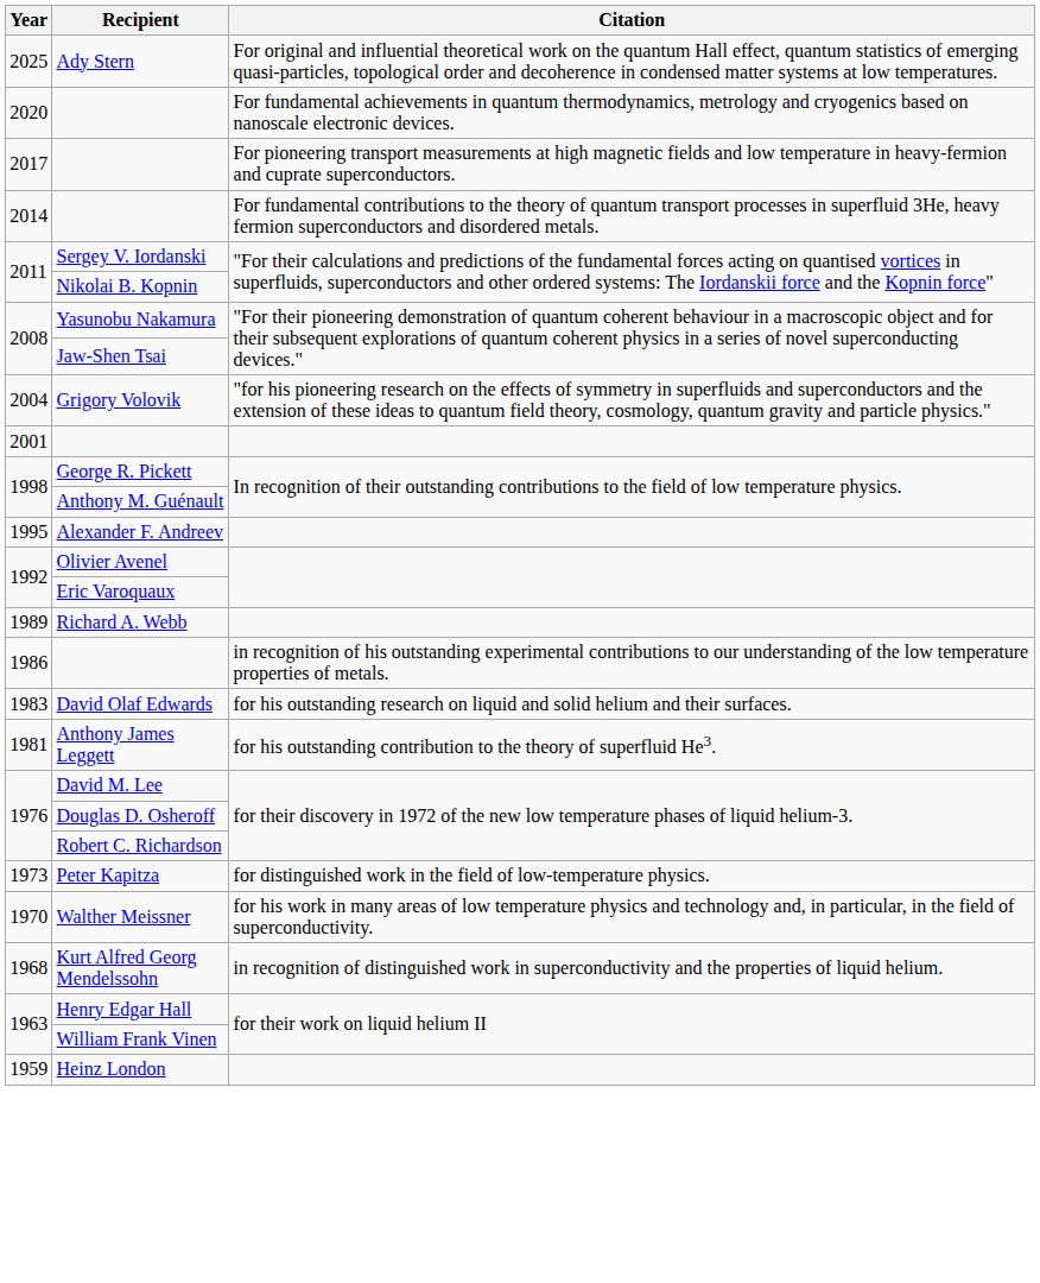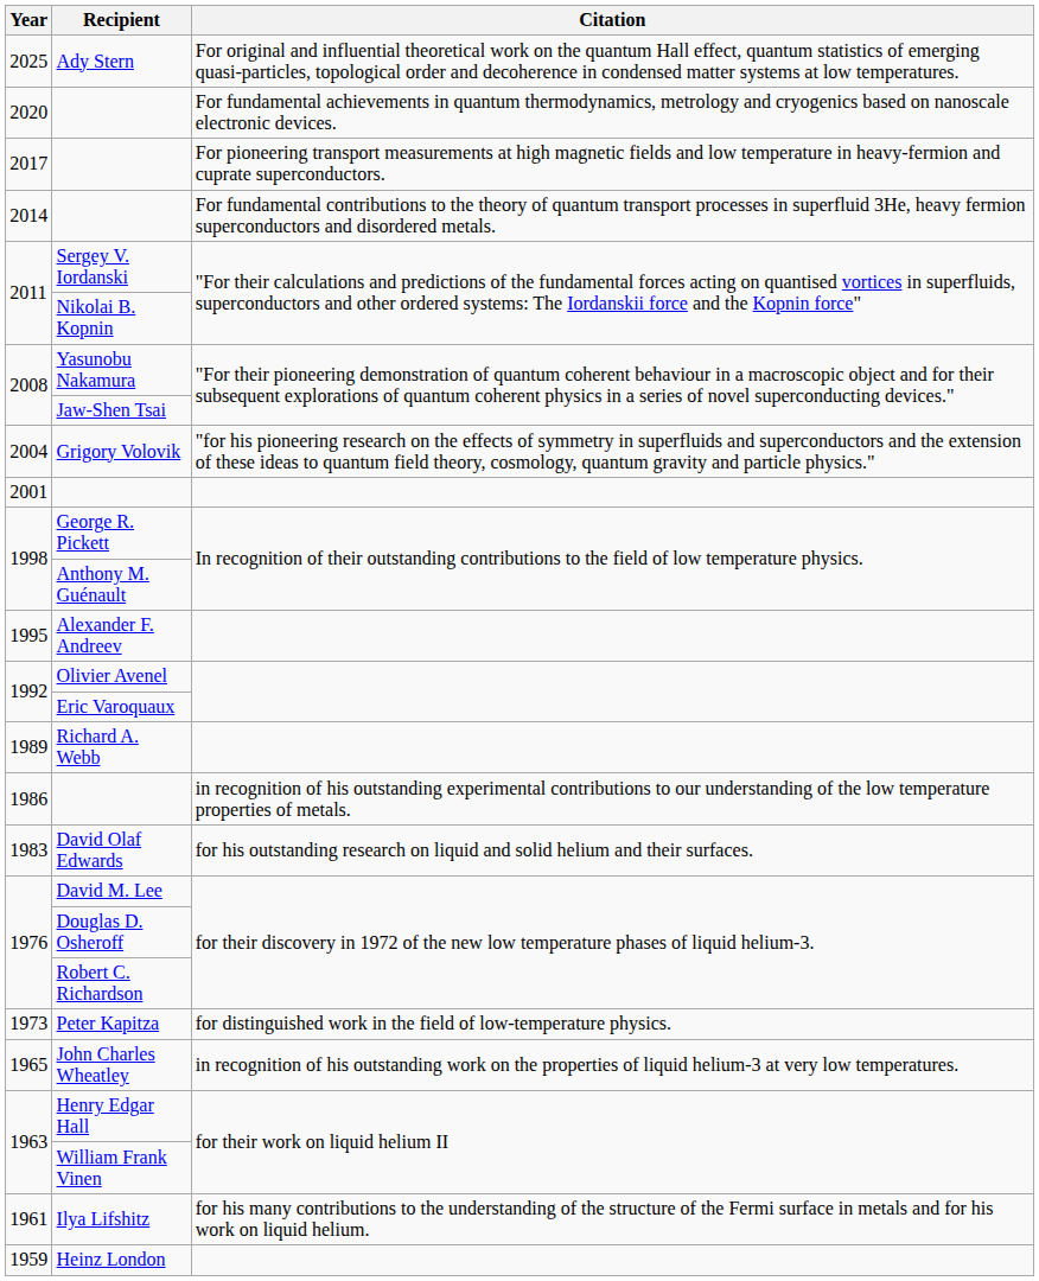 <table class="wikitable">
 <tr>
 <th>Year</th>
 <th>Recipient</th>
 <th>Citation</th>
 </tr>
 <tr>
 <td>2025</td>
 <td><a href='#'>Ady Stern</a></td>
 <td>For original and influential theoretical work on the quantum Hall effect, quantum statistics of emerging quasi-particles, topological order and decoherence in condensed matter systems at low temperatures.</td>
 </tr>
 <tr>
 <td>2020</td>
 <td></td>
 <td>For fundamental achievements in quantum thermodynamics, metrology and cryogenics based on nanoscale electronic devices.</td>
 </tr>
 <tr>
 <td>2017</td>
 <td></td>
 <td>For pioneering transport measurements at high magnetic fields and low temperature in heavy-fermion and cuprate superconductors.</td>
 </tr>
 <tr>
 <td>2014</td>
 <td></td>
 <td>For fundamental contributions to the theory of quantum transport processes in superfluid 3He, heavy fermion superconductors and disordered metals.</td>
 </tr>
 <tr>
 <td rowspan=2>2011</td>
 <td><a href='#'>Sergey V. Iordanski</a></td>
 <td rowspan=2>"For their calculations and predictions of the fundamental forces acting on quantised <a href='#'>vortices</a> in superfluids, superconductors and other ordered systems: The <a href='#'>Iordanskii force</a> and the <a href='#'>Kopnin force</a>"</td>
 </tr>
 <tr>
 <td><a href='#'>Nikolai B. Kopnin</a></td>
 </tr>
 <tr>
 <td rowspan=2>2008</td>
 <td><a href='#'>Yasunobu Nakamura</a></td>
 <td rowspan=2>"For their pioneering demonstration of quantum coherent behaviour in a macroscopic object and for their subsequent explorations of quantum coherent physics in a series of novel superconducting devices."</td>
 </tr>
 <tr>
 <td><a href='#'>Jaw-Shen Tsai</a></td>
 </tr>
 <tr>
 <td>2004</td>
 <td><a href='#'>Grigory Volovik</a></td>
 <td>"for his pioneering research on the effects of symmetry in superfluids and superconductors and the extension of these ideas to quantum field theory, cosmology, quantum gravity and particle physics."</td>
 </tr>
 <tr>
 <td>2001</td>
 <td></td>
 <td></td>
 </tr>
 <tr>
 <td rowspan=2>1998</td>
 <td><a href='#'>George R. Pickett</a></td>
 <td rowspan=2>In recognition of their outstanding contributions to the field of low temperature physics.</td>
 </tr>
 <tr>
 <td><a href='#'>Anthony M. Guénault</a></td>
 </tr>
 <tr>
 <td>1995</td>
 <td><a href='#'>Alexander F. Andreev</a></td>
 <td></td>
 </tr>
 <tr>
 <td rowspan=2>1992</td>
 <td><a href='#'>Olivier Avenel</a></td>
 <td rowspan=2></td>
 </tr>
 <tr>
 <td><a href='#'>Eric Varoquaux</a></td>
 </tr>
 <tr>
 <td>1989</td>
 <td><a href='#'>Richard A. Webb</a></td>
 <td></td>
 </tr>
 <tr>
 <td>1986</td>
 <td></td>
 <td>in recognition of his outstanding experimental contributions to our understanding of the low temperature properties of metals.</td>
 </tr>
 <tr>
 <td>1983</td>
 <td><a href='#'>David Olaf Edwards</a></td>
 <td>for his outstanding research on liquid and solid helium and their surfaces.</td>
 </tr>
 <tr>
-<td>1981</td>
-<td><a href='#'>Anthony James Leggett</a></td>
-<td>for his outstanding contribution to the theory of superfluid He<sup>3</sup>.</td>
-</tr>
-<tr>
 <td rowspan=3>1976</td>
 <td><a href='#'>David M. Lee</a></td>
 <td rowspan=3>for their discovery in 1972 of the new low temperature phases of liquid helium-3.</td>
 </tr>
 <tr>
 <td><a href='#'>Douglas D. Osheroff</a></td>
 </tr>
 <tr>
 <td><a href='#'>Robert C. Richardson</a></td>
 </tr>
 <tr>
 <td>1973</td>
 <td><a href='#'>Peter Kapitza</a></td>
 <td>for distinguished work in the field of low-temperature physics.</td>
 </tr>
 <tr>
-<td>1970</td>
-<td><a href='#'>Walther Meissner</a></td>
-<td>for his work in many areas of low temperature physics and technology and, in particular, in the field of superconductivity.</td>
-</tr>
-<tr>
-<td>1968</td>
-<td><a href='#'>Kurt Alfred Georg Mendelssohn</a></td>
-<td>in recognition of distinguished work in superconductivity and the properties of liquid helium.</td>
+<td>1965</td>
+<td><a href='#'>John Charles Wheatley</a></td>
+<td>in recognition of his outstanding work on the properties of liquid helium-3 at very low temperatures.</td>
 </tr>
 <tr>
 <td rowspan=2>1963</td>
 <td><a href='#'>Henry Edgar Hall</a></td>
 <td rowspan=2>for their work on liquid helium II</td>
 </tr>
 <tr>
 <td><a href='#'>William Frank Vinen</a></td>
 </tr>
 <tr>
+<td>1961</td>
+<td><a href='#'>Ilya Lifshitz</a></td>
+<td>for his many contributions to the understanding of the structure of the Fermi surface in metals and for his work on liquid helium.</td>
+</tr>
+<tr>
 <td>1959</td>
 <td><a href='#'>Heinz London</a></td>
 <td></td>
 </tr>
 </table>
